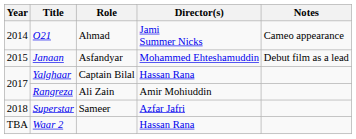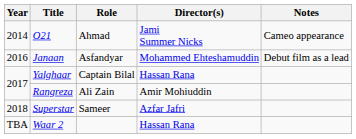 <table class="wikitable sortable">
 <tr>
 <th>Year</th>
 <th>Title</th>
 <th>Role</th>
 <th>Director(s)</th>
 <th>Notes</th>
 </tr>
 <tr>
 <td>2014</td>
 <td><em><a href='#'>O21</a></em></td>
 <td>Ahmad</td>
 <td><a href='#'>Jami</a><br><a href='#'>Summer Nicks</a></td>
 <td>Cameo appearance</td>
 </tr>
 <tr>
-<td>2015</td>
+<td>2016</td>
 <td><em><a href='#'>Janaan</a></em></td>
 <td>Asfandyar</td>
 <td><a href='#'>Mohammed Ehteshamuddin</a></td>
 <td>Debut film as a lead</td>
 </tr>
 <tr>
 <td rowspan="2">2017</td>
 <td><em><a href='#'>Yalghaar</a></em></td>
 <td>Captain Bilal</td>
 <td><a href='#'>Hassan Rana</a></td>
 <td></td>
 </tr>
 <tr>
 <td><em><a href='#'>Rangreza</a></em></td>
 <td>Ali Zain</td>
 <td>Amir Mohiuddin</td>
 <td></td>
 </tr>
 <tr>
 <td>2018</td>
 <td><em><a href='#'>Superstar</a></em></td>
 <td>Sameer</td>
 <td><a href='#'>Azfar Jafri</a></td>
 </tr>
 <tr>
 <td>TBA</td>
 <td><em><a href='#'>Waar 2</a></em></td>
 <td></td>
 <td><a href='#'>Hassan Rana</a></td>
 <td></td>
 </tr>
 </table>
